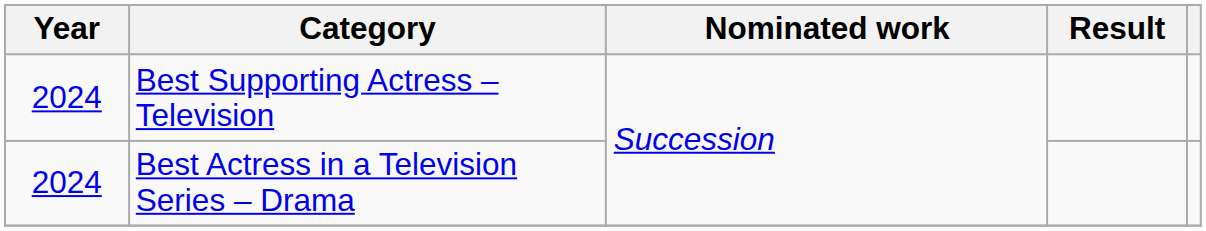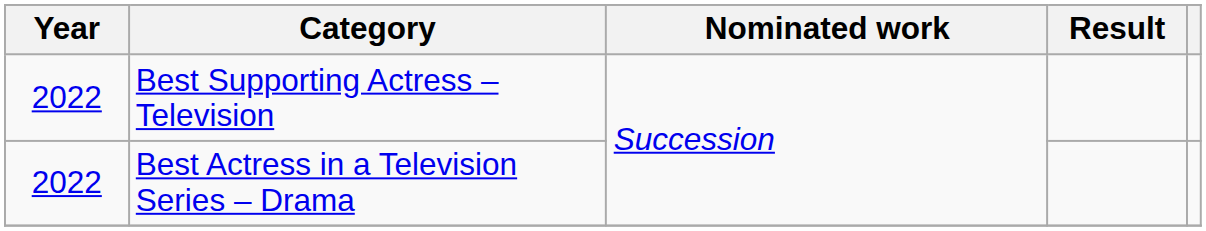 <table class=wikitable>
 <tr>
 <th scope="col" style="width:5em;">Year</th>
 <th scope="col" style="width:27em;">Category</th>
 <th scope="col" style="width:24em;">Nominated work</th>
 <th scope="col" style="width:5em;">Result</th>
 <th></th>
 </tr>
 <tr>
-<td style="text-align:center"><a href='#'>2024</a></td>
+<td style="text-align:center"><a href='#'>2022</a></td>
 <td><a href='#'>Best Supporting Actress – Television</a></td>
 <td rowspan=2><em><a href='#'>Succession</a></em></td>
 <td></td>
 <td align="center"></td>
 </tr>
 <tr>
-<td style="text-align:center"><a href='#'>2024</a></td>
+<td style="text-align:center"><a href='#'>2022</a></td>
 <td><a href='#'>Best Actress in a Television Series – Drama</a></td>
 <td></td>
 <td align="center"></td>
 </tr>
 <tr>
 </tr>
 </table>
